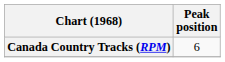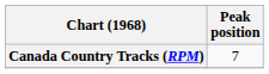 <table class="wikitable sortable plainrowheaders" style="text-align:center">
 <tr>
 <th scope="col">Chart (1968)</th>
 <th scope="col">Peak<br>position</th>
 </tr>
 <tr>
 <th scope="row">Canada Country Tracks (<em><a href='#'>RPM</a></em>)</th>
-<td align="center">6</td>
+<td align="center">7</td>
 </tr>
 <tr>
 </tr>
 </table>
